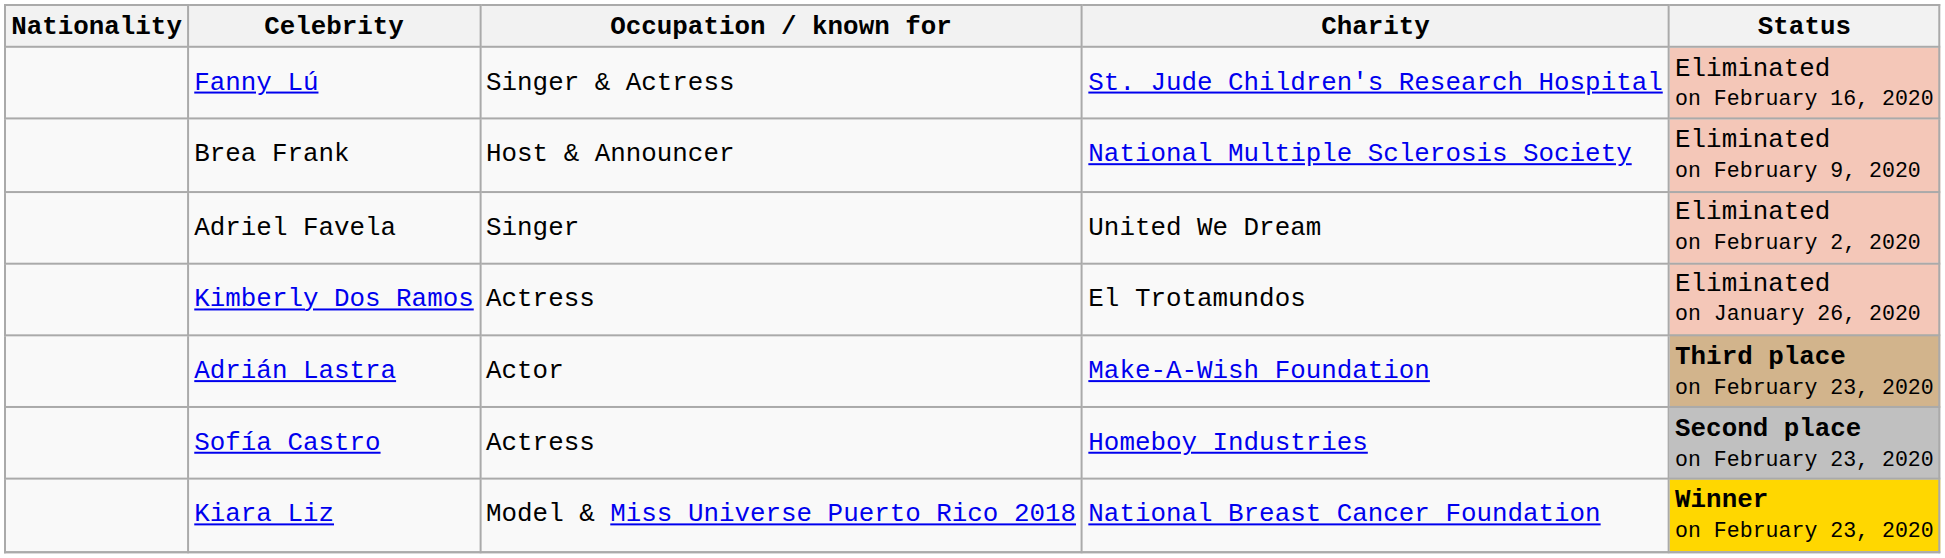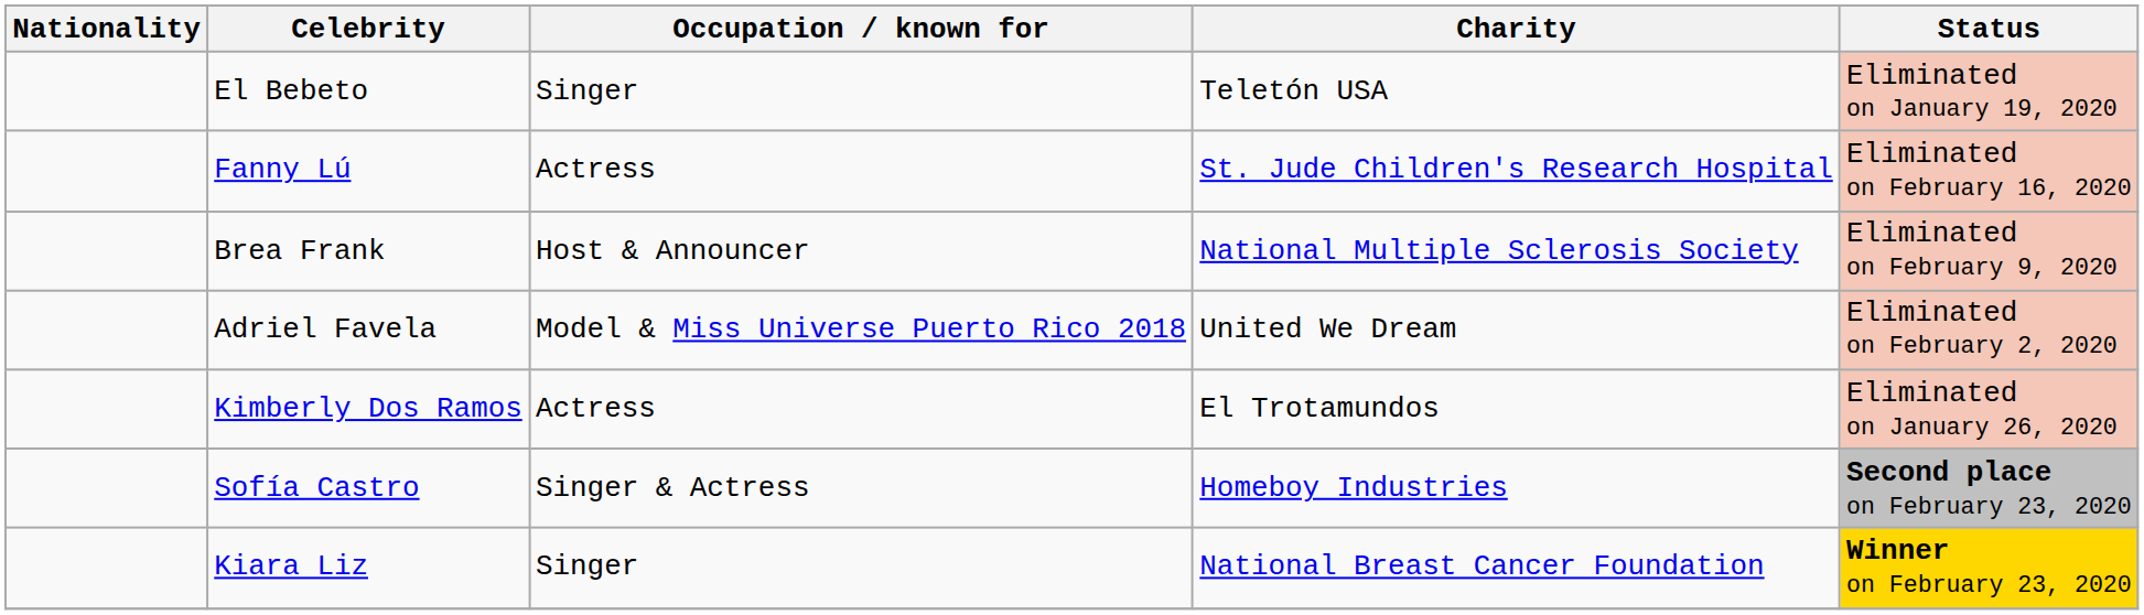 <table class="wikitable sortable plainrowheaders">
 <tr>
 <th scope="col">Nationality</th>
 <th scope="col">Celebrity</th>
 <th scope="col">Occupation / known for</th>
 <th scope="col">Charity</th>
 <th scope="col">Status</th>
 </tr>
 <tr>
 <td scope="row"></td>
+<td>El Bebeto</td>
+<td>Singer</td>
+<td>Teletón USA</td>
+<td style="background:#f4c7b8;"><div>Eliminated<br><small>on January 19, 2020</small></div></td>
+</tr>
+<tr>
+<td scope="row"></td>
 <td><a href='#'>Fanny Lú</a></td>
-<td>Singer & Actress</td>
+<td>Actress</td>
 <td><a href='#'>St. Jude Children's Research Hospital</a></td>
 <td style="background:#f4c7b8;"><div>Eliminated<br><small>on February 16, 2020</small></div></td>
 </tr>
 <tr>
 <td scope="row"></td>
 <td>Brea Frank</td>
 <td>Host & Announcer</td>
 <td><a href='#'>National Multiple Sclerosis Society</a></td>
 <td style="background:#f4c7b8;"><div>Eliminated<br><small>on February 9, 2020</small></div></td>
 </tr>
 <tr>
 <td scope="row"></td>
 <td>Adriel Favela</td>
-<td>Singer</td>
+<td>Model & <a href='#'>Miss Universe Puerto Rico 2018</a></td>
 <td>United We Dream</td>
 <td style="background:#f4c7b8;"><div>Eliminated<br><small>on February 2, 2020</small></div></td>
 </tr>
 <tr>
 <td scope="row"></td>
 <td><a href='#'>Kimberly Dos Ramos</a></td>
 <td>Actress</td>
 <td>El Trotamundos</td>
 <td style="background:#f4c7b8;"><div>Eliminated<br><small>on January 26, 2020</small></div></td>
 </tr>
 <tr>
 <td scope="row"></td>
-<td><a href='#'>Adrián Lastra</a></td>
-<td>Actor</td>
-<td><a href='#'>Make-A-Wish Foundation</a></td>
-<td style="background:tan;"><div><strong>Third place</strong><br><small>on February 23, 2020</small></div></td>
-</tr>
-<tr>
-<td scope="row"></td>
 <td><a href='#'>Sofía Castro</a></td>
-<td>Actress</td>
+<td>Singer & Actress</td>
 <td><a href='#'>Homeboy Industries</a></td>
 <td style="background:silver;"><div><strong>Second place</strong><br><small>on February 23, 2020</small></div></td>
 </tr>
 <tr>
 <td scope="row"></td>
 <td><a href='#'>Kiara Liz</a></td>
-<td>Model & <a href='#'>Miss Universe Puerto Rico 2018</a></td>
+<td>Singer</td>
 <td><a href='#'>National Breast Cancer Foundation</a></td>
 <td style="background:gold;"><div><strong>Winner</strong><br><small>on February 23, 2020</small></div></td>
 </tr>
 <tr>
 </tr>
 </table>
